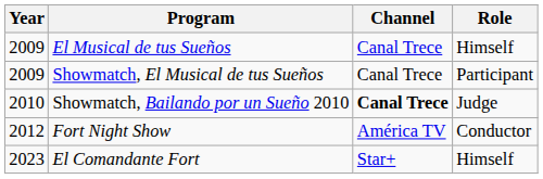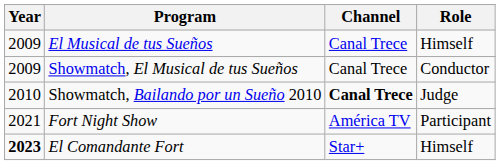 <table class="wikitable">
 <tr>
 <th>Year</th>
 <th>Program</th>
 <th>Channel</th>
 <th>Role</th>
 </tr>
 <tr>
 <td>2009</td>
 <td><em><a href='#'>El Musical de tus Sueños</a></em></td>
 <td><a href='#'>Canal Trece</a></td>
 <td>Himself</td>
 </tr>
 <tr>
 <td>2009</td>
 <td><a href='#'>Showmatch</a>, <em>El Musical de tus Sueños</em></td>
 <td>Canal Trece</td>
-<td>Participant</td>
+<td>Conductor</td>
 </tr>
 <tr>
 <td>2010</td>
 <td>Showmatch, <em><a href='#'>Bailando por un Sueño</a></em> 2010</td>
 <td><strong>Canal Trece</strong></td>
 <td>Judge</td>
 </tr>
 <tr>
-<td>2012</td>
+<td>2021</td>
 <td><em>Fort Night Show</em></td>
 <td><a href='#'>América TV</a></td>
-<td>Conductor</td>
+<td>Participant</td>
 </tr>
 <tr>
-<td>2023</td>
+<td><strong>2023</strong></td>
 <td><em>El Comandante Fort</em></td>
 <td><a href='#'>Star+</a></td>
 <td>Himself</td>
 </tr>
 </table>
